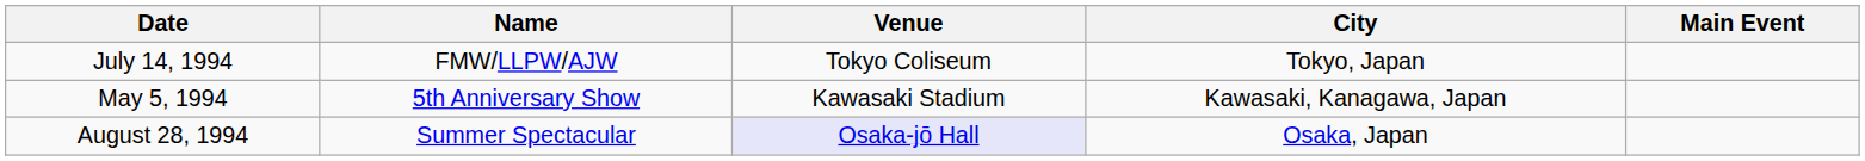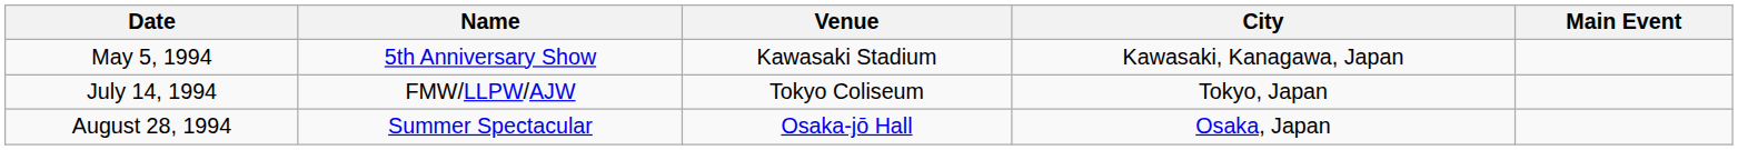 <table class="wikitable" width="100%">
 <tr>
 <th>Date</th>
 <th>Name</th>
 <th>Venue</th>
 <th>City</th>
 <th>Main Event</th>
 </tr>
 <tr align=center>
+<td>May 5, 1994</td>
+<td><a href='#'>5th Anniversary Show</a></td>
+<td>Kawasaki Stadium</td>
+<td>Kawasaki, Kanagawa, Japan</td>
+<td></td>
+</tr>
+<tr align=center>
 <td>July 14, 1994</td>
 <td>FMW/<a href='#'>LLPW</a>/<a href='#'>AJW</a></td>
 <td>Tokyo Coliseum</td>
 <td>Tokyo, Japan</td>
 <td></td>
 </tr>
 <tr align=center>
-<td>May 5, 1994</td>
-<td><a href='#'>5th Anniversary Show</a></td>
-<td>Kawasaki Stadium</td>
-<td>Kawasaki, Kanagawa, Japan</td>
-<td></td>
-</tr>
-<tr align=center>
 <td>August 28, 1994</td>
 <td><a href='#'>Summer Spectacular</a></td>
-<td style="background: lavender;"><a href='#'>Osaka-jō Hall</a></td>
+<td><a href='#'>Osaka-jō Hall</a></td>
 <td><a href='#'>Osaka</a>, Japan</td>
 <td></td>
 </tr>
 </table>
